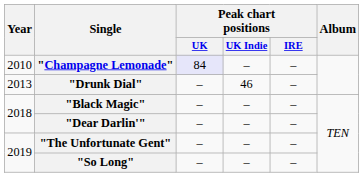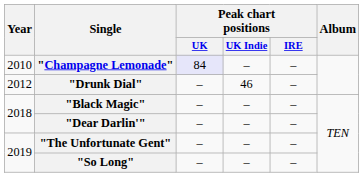 <table class="wikitable plainrowheaders" style="text-align:center;">
 <tr>
 <th scope="col" rowspan="2">Year</th>
 <th scope="col" rowspan="2">Single</th>
 <th scope="col" colspan="3">Peak chart<br>positions</th>
 <th scope="col" rowspan="2">Album</th>
 </tr>
 <tr>
 <th style="width:4em;font-size:85%"><a href='#'>UK</a></th>
 <th style="width:4em;font-size:85%"><a href='#'>UK Indie</a></th>
 <th style="width:4em;font-size:85%"><a href='#'>IRE</a></th>
 </tr>
 <tr>
 <td>2010</td>
 <th scope="row">"<a href='#'>Champagne Lemonade</a>"</th>
 <td style="background: lavender;">84</td>
 <td>–</td>
 <td>–</td>
 </tr>
 <tr>
-<td>2013</td>
+<td>2012</td>
 <th scope="row">"Drunk Dial"</th>
 <td>–</td>
 <td>46</td>
 <td>–</td>
 </tr>
 <tr>
 <td rowspan="2">2018</td>
 <th scope="row">"Black Magic"</th>
 <td>–</td>
 <td>–</td>
 <td>–</td>
 <td rowspan="4"><em>TEN</em></td>
 </tr>
 <tr>
 <th scope="row">"Dear Darlin'"</th>
 <td>–</td>
 <td>–</td>
 <td>–</td>
 </tr>
 <tr>
 <td rowspan="2">2019</td>
 <th scope="row">"The Unfortunate Gent"</th>
 <td>–</td>
 <td>–</td>
 <td>–</td>
 </tr>
 <tr>
 <th scope="row">"So Long"</th>
 <td>–</td>
 <td>–</td>
 <td>–</td>
 </tr>
 </table>
